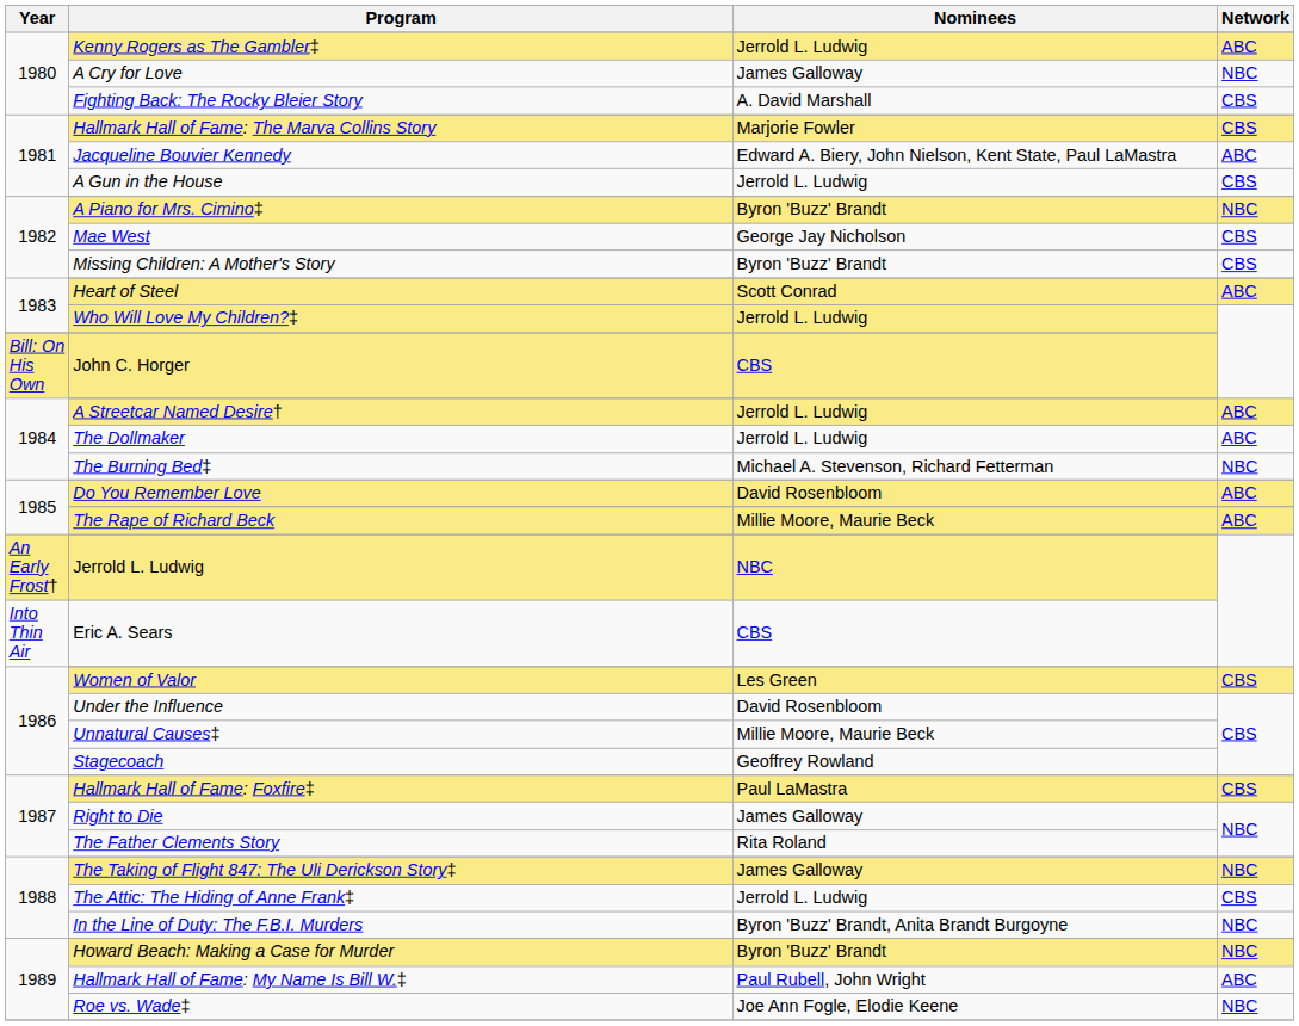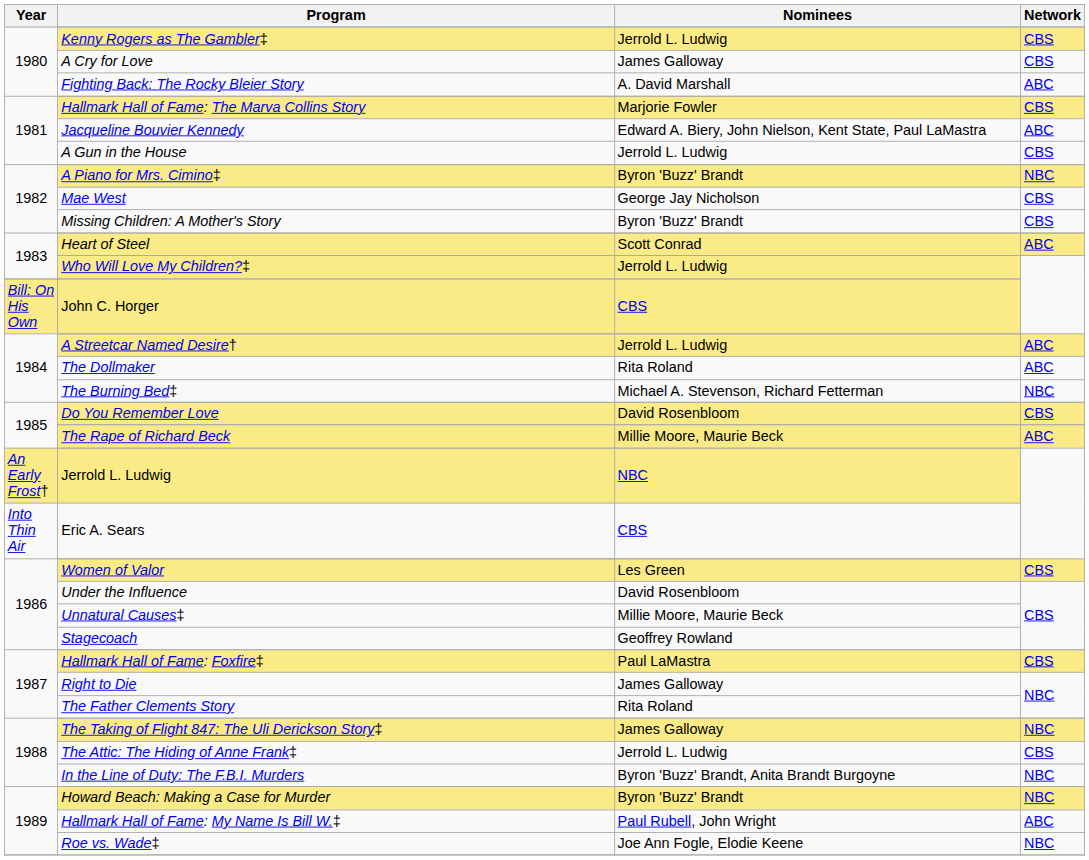 <table class="wikitable" style="width:95%">
 <tr bgcolor="#bebebe">
 <th width="5%">Year</th>
 <th width="55%">Program</th>
 <th width="40%">Nominees</th>
 <th width="10%">Network</th>
 </tr>
 <tr>
 <td rowspan=4 style="text-align:center">1980<br></td>
 </tr>
 <tr style="background:#FAEB86">
 <td><em><a href='#'>Kenny Rogers as The Gambler</a></em>‡</td>
 <td>Jerrold L. Ludwig</td>
-<td><a href='#'>ABC</a></td>
+<td><a href='#'>CBS</a></td>
 </tr>
 <tr>
 <td><em>A Cry for Love</em></td>
 <td>James Galloway</td>
-<td><a href='#'>NBC</a></td>
+<td><a href='#'>CBS</a></td>
 </tr>
 <tr>
 <td><em><a href='#'>Fighting Back: The Rocky Bleier Story</a></em></td>
 <td>A. David Marshall</td>
-<td><a href='#'>CBS</a></td>
+<td><a href='#'>ABC</a></td>
 </tr>
 <tr>
 <td rowspan=4 style="text-align:center">1981<br></td>
 </tr>
 <tr style="background:#FAEB86">
 <td><em><a href='#'>Hallmark Hall of Fame</a>: <a href='#'>The Marva Collins Story</a></em></td>
 <td>Marjorie Fowler</td>
 <td><a href='#'>CBS</a></td>
 </tr>
 <tr>
 <td><em><a href='#'>Jacqueline Bouvier Kennedy</a></em></td>
 <td>Edward A. Biery, John Nielson, Kent State, Paul LaMastra</td>
 <td><a href='#'>ABC</a></td>
 </tr>
 <tr>
 <td><em>A Gun in the House</em></td>
 <td>Jerrold L. Ludwig</td>
 <td><a href='#'>CBS</a></td>
 </tr>
 <tr>
 <td rowspan=4 style="text-align:center">1982<br></td>
 </tr>
 <tr style="background:#FAEB86">
 <td><em><a href='#'>A Piano for Mrs. Cimino</a></em>‡</td>
 <td>Byron 'Buzz' Brandt</td>
 <td><a href='#'>NBC</a></td>
 </tr>
 <tr>
 <td><em><a href='#'>Mae West</a></em></td>
 <td>George Jay Nicholson</td>
 <td><a href='#'>CBS</a></td>
 </tr>
 <tr>
 <td><em>Missing Children: A Mother's Story</em></td>
 <td>Byron 'Buzz' Brandt</td>
 <td><a href='#'>CBS</a></td>
 </tr>
 <tr>
 <td rowspan=4 style="text-align:center">1983<br></td>
 </tr>
 <tr style="background:#FAEB86">
 <td><em>Heart of Steel</em></td>
 <td>Scott Conrad</td>
 <td rowspan="2"><a href='#'>ABC</a></td>
 </tr>
 <tr>
 </tr>
 <tr style="background:#FAEB86">
 <td><em><a href='#'>Who Will Love My Children?</a></em>‡</td>
 <td>Jerrold L. Ludwig</td>
 </tr>
 <tr>
 </tr>
 <tr style="background:#FAEB86">
 <td><em><a href='#'>Bill: On His Own</a></em></td>
 <td>John C. Horger</td>
 <td><a href='#'>CBS</a></td>
 </tr>
 <tr>
 <td rowspan=4 style="text-align:center">1984<br></td>
 </tr>
 <tr style="background:#FAEB86">
 <td><em><a href='#'>A Streetcar Named Desire</a></em>†</td>
 <td>Jerrold L. Ludwig</td>
 <td><a href='#'>ABC</a></td>
 </tr>
 <tr>
 <td><em><a href='#'>The Dollmaker</a></em></td>
-<td>Jerrold L. Ludwig</td>
+<td>Rita Roland</td>
 <td><a href='#'>ABC</a></td>
 </tr>
 <tr>
 <td><em><a href='#'>The Burning Bed</a></em>‡</td>
 <td>Michael A. Stevenson, Richard Fetterman</td>
 <td><a href='#'>NBC</a></td>
 </tr>
 <tr>
 <td rowspan=5 style="text-align:center">1985<br></td>
 </tr>
 <tr style="background:#FAEB86">
 <td><em><a href='#'>Do You Remember Love</a></em></td>
 <td>David Rosenbloom</td>
-<td><a href='#'>ABC</a></td>
+<td><a href='#'>CBS</a></td>
 </tr>
 <tr>
 </tr>
 <tr style="background:#FAEB86">
 <td><em><a href='#'>The Rape of Richard Beck</a></em></td>
 <td>Millie Moore, Maurie Beck</td>
 <td><a href='#'>ABC</a></td>
 </tr>
 <tr>
 </tr>
 <tr style="background:#FAEB86">
 <td><em><a href='#'>An Early Frost</a></em>†</td>
 <td>Jerrold L. Ludwig</td>
 <td><a href='#'>NBC</a></td>
 </tr>
 <tr>
 <td><em><a href='#'>Into Thin Air</a></em></td>
 <td>Eric A. Sears</td>
 <td><a href='#'>CBS</a></td>
 </tr>
 <tr>
 <td rowspan=5 style="text-align:center">1986<br></td>
 </tr>
 <tr style="background:#FAEB86">
 <td><em><a href='#'>Women of Valor</a></em></td>
 <td>Les Green</td>
 <td><a href='#'>CBS</a></td>
 </tr>
 <tr>
 <td><em>Under the Influence</em></td>
 <td>David Rosenbloom</td>
 <td rowspan="3"><a href='#'>CBS</a></td>
 </tr>
 <tr>
 <td><em><a href='#'>Unnatural Causes</a></em>‡</td>
 <td>Millie Moore, Maurie Beck</td>
 </tr>
 <tr>
 <td><em><a href='#'>Stagecoach</a></em></td>
 <td>Geoffrey Rowland</td>
 </tr>
 <tr>
 <td rowspan=4 style="text-align:center">1987<br></td>
 </tr>
 <tr style="background:#FAEB86">
 <td><em><a href='#'>Hallmark Hall of Fame</a>: <a href='#'>Foxfire</a></em>‡</td>
 <td>Paul LaMastra</td>
 <td><a href='#'>CBS</a></td>
 </tr>
 <tr>
 <td><em><a href='#'>Right to Die</a></em></td>
 <td>James Galloway</td>
 <td rowspan="2"><a href='#'>NBC</a></td>
 </tr>
 <tr>
 <td><em><a href='#'>The Father Clements Story</a></em></td>
 <td>Rita Roland</td>
 </tr>
 <tr>
 <td rowspan=4 style="text-align:center">1988<br></td>
 </tr>
 <tr style="background:#FAEB86">
 <td><em><a href='#'>The Taking of Flight 847: The Uli Derickson Story</a></em>‡</td>
 <td>James Galloway</td>
 <td><a href='#'>NBC</a></td>
 </tr>
 <tr>
 <td><em><a href='#'>The Attic: The Hiding of Anne Frank</a></em>‡</td>
 <td>Jerrold L. Ludwig</td>
 <td><a href='#'>CBS</a></td>
 </tr>
 <tr>
 <td><em><a href='#'>In the Line of Duty: The F.B.I. Murders</a></em></td>
 <td>Byron 'Buzz' Brandt, Anita Brandt Burgoyne</td>
 <td><a href='#'>NBC</a></td>
 </tr>
 <tr>
 <td rowspan=4 style="text-align:center">1989<br></td>
 </tr>
 <tr style="background:#FAEB86">
 <td><em>Howard Beach: Making a Case for Murder</em></td>
 <td>Byron 'Buzz' Brandt</td>
 <td><a href='#'>NBC</a></td>
 </tr>
 <tr>
 <td><em><a href='#'>Hallmark Hall of Fame</a>: <a href='#'>My Name Is Bill W.</a></em>‡</td>
 <td><a href='#'>Paul Rubell</a>, John Wright</td>
 <td><a href='#'>ABC</a></td>
 </tr>
 <tr>
 <td><em><a href='#'>Roe vs. Wade</a></em>‡</td>
 <td>Joe Ann Fogle, Elodie Keene</td>
 <td><a href='#'>NBC</a></td>
 </tr>
 <tr>
 </tr>
 </table>
